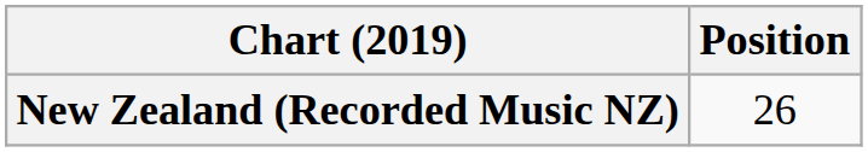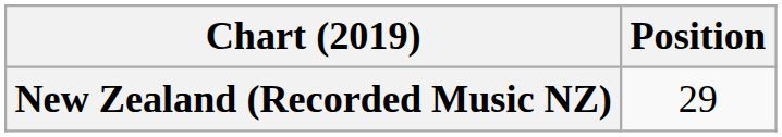 <table class="wikitable plainrowheaders" style="text-align:center">
 <tr>
 <th scope="col">Chart (2019)</th>
 <th scope="col">Position</th>
 </tr>
 <tr>
 <th scope="row">New Zealand (Recorded Music NZ)</th>
-<td>26</td>
+<td>29</td>
 </tr>
 </table>
